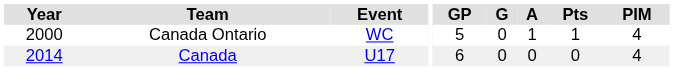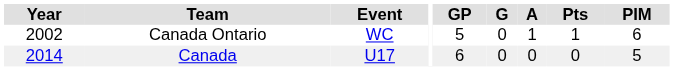 <table border="0" cellpadding="1" cellspacing="0" ID="Table3" style="text-align:center; width:40em">
 <tr ALIGN="center" bgcolor="#e0e0e0">
 <th>Year</th>
 <th>Team</th>
 <th>Event</th>
 <th rowspan="99" bgcolor="#ffffff"></th>
 <th>GP</th>
 <th>G</th>
 <th>A</th>
 <th>Pts</th>
 <th>PIM</th>
 </tr>
 <tr>
-<td>2000</td>
+<td>2002</td>
 <td>Canada Ontario</td>
 <td><a href='#'>WC</a></td>
 <td>5</td>
 <td>0</td>
 <td>1</td>
 <td>1</td>
-<td>4</td>
+<td>6</td>
 </tr>
 <tr bgcolor="#f0f0f0">
 <td><a href='#'>2014</a></td>
 <td><a href='#'>Canada</a></td>
 <td><a href='#'>U17</a></td>
 <td>6</td>
 <td>0</td>
 <td>0</td>
 <td>0</td>
-<td>4</td>
+<td>5</td>
 </tr>
 </table>
